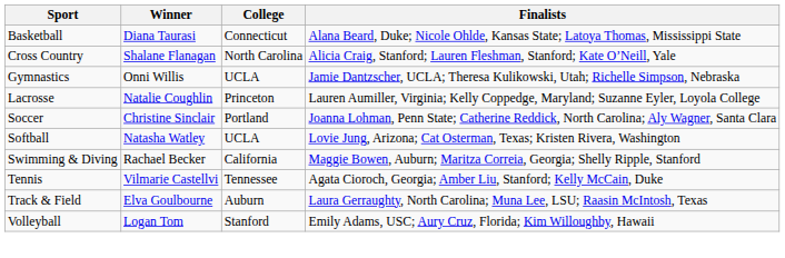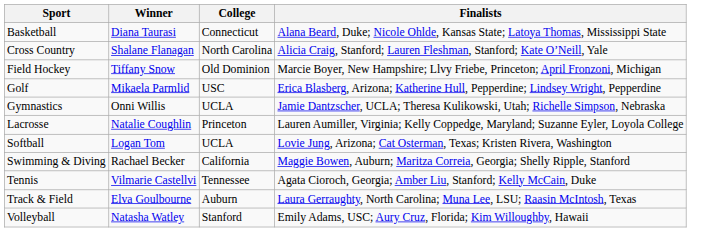 <table class="wikitable">
 <tr>
 <th>Sport</th>
 <th>Winner</th>
 <th>College</th>
 <th>Finalists</th>
 </tr>
 <tr>
 <td>Basketball</td>
 <td><a href='#'>Diana Taurasi</a></td>
 <td>Connecticut</td>
 <td><a href='#'>Alana Beard</a>, Duke; <a href='#'>Nicole Ohlde</a>, Kansas State; <a href='#'>Latoya Thomas</a>, Mississippi State</td>
 </tr>
 <tr>
 <td>Cross Country</td>
 <td><a href='#'>Shalane Flanagan</a></td>
 <td>North Carolina</td>
 <td><a href='#'>Alicia Craig</a>, Stanford; <a href='#'>Lauren Fleshman</a>, Stanford; <a href='#'>Kate O’Neill</a>, Yale</td>
 </tr>
 <tr>
+<td>Field Hockey</td>
+<td><a href='#'>Tiffany Snow</a></td>
+<td>Old Dominion</td>
+<td>Marcie Boyer, New Hampshire; Llvy Friebe, Princeton; <a href='#'>April Fronzoni</a>, Michigan</td>
+</tr>
+<tr>
+<td>Golf</td>
+<td><a href='#'>Mikaela Parmlid</a></td>
+<td>USC</td>
+<td><a href='#'>Erica Blasberg</a>, Arizona; <a href='#'>Katherine Hull</a>, Pepperdine; <a href='#'>Lindsey Wright</a>, Pepperdine</td>
+</tr>
+<tr>
 <td>Gymnastics</td>
 <td>Onni Willis</td>
 <td>UCLA</td>
 <td><a href='#'>Jamie Dantzscher</a>, UCLA; Theresa Kulikowski, Utah; <a href='#'>Richelle Simpson</a>, Nebraska</td>
 </tr>
 <tr>
 <td>Lacrosse</td>
 <td><a href='#'>Natalie Coughlin</a></td>
 <td>Princeton</td>
 <td>Lauren Aumiller, Virginia; Kelly Coppedge, Maryland; Suzanne Eyler, Loyola College</td>
 </tr>
 <tr>
-<td>Soccer</td>
-<td><a href='#'>Christine Sinclair</a></td>
-<td>Portland</td>
-<td><a href='#'>Joanna Lohman</a>, Penn State; <a href='#'>Catherine Reddick</a>, North Carolina; <a href='#'>Aly Wagner</a>, Santa Clara</td>
-</tr>
-<tr>
 <td>Softball</td>
-<td><a href='#'>Natasha Watley</a></td>
+<td><a href='#'>Logan Tom</a></td>
 <td>UCLA</td>
 <td><a href='#'>Lovie Jung</a>, Arizona; <a href='#'>Cat Osterman</a>, Texas; Kristen Rivera, Washington</td>
 </tr>
 <tr>
 <td>Swimming & Diving</td>
 <td>Rachael Becker</td>
 <td>California</td>
 <td><a href='#'>Maggie Bowen</a>, Auburn; <a href='#'>Maritza Correia</a>, Georgia; Shelly Ripple, Stanford</td>
 </tr>
 <tr>
 <td>Tennis</td>
 <td><a href='#'>Vilmarie Castellvi</a></td>
 <td>Tennessee</td>
 <td>Agata Cioroch, Georgia; <a href='#'>Amber Liu</a>, Stanford; <a href='#'>Kelly McCain</a>, Duke</td>
 </tr>
 <tr>
 <td>Track & Field</td>
 <td><a href='#'>Elva Goulbourne</a></td>
 <td>Auburn</td>
 <td><a href='#'>Laura Gerraughty</a>, North Carolina; <a href='#'>Muna Lee</a>, LSU; <a href='#'>Raasin McIntosh</a>, Texas</td>
 </tr>
 <tr>
 <td>Volleyball</td>
-<td><a href='#'>Logan Tom</a></td>
+<td><a href='#'>Natasha Watley</a></td>
 <td>Stanford</td>
 <td>Emily Adams, USC; <a href='#'>Aury Cruz</a>, Florida; <a href='#'>Kim Willoughby</a>, Hawaii</td>
 </tr>
 </table>
